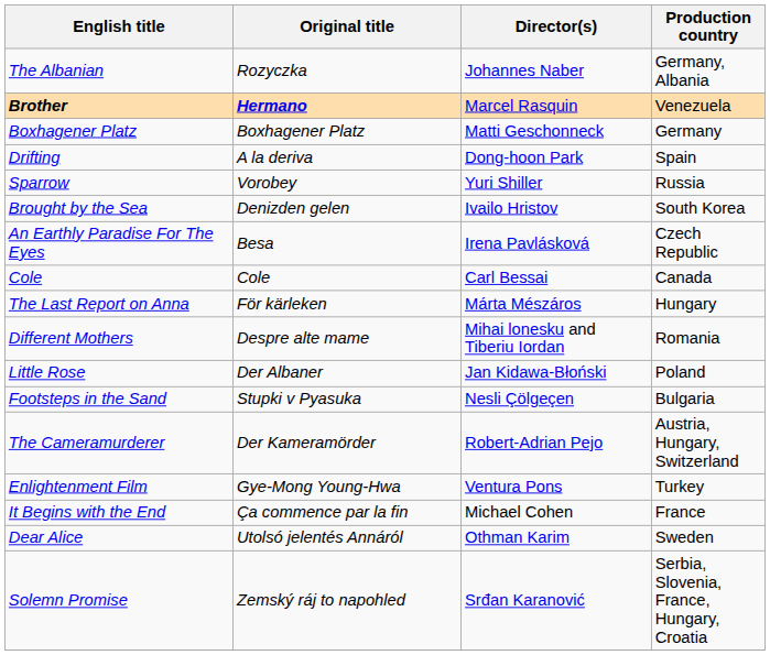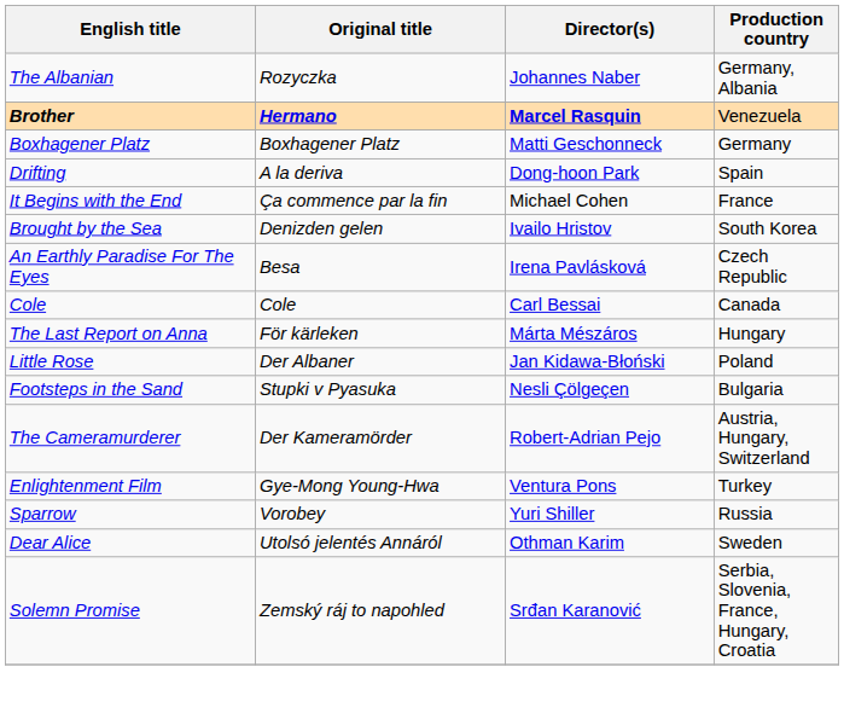 <table class="sortable wikitable" width="85%" cellpadding="5">
 <tr>
 <th width="30%">English title</th>
 <th width="30%">Original title</th>
 <th width="25%">Director(s)</th>
 <th width="15%">Production country</th>
 </tr>
 <tr>
 <td><em><a href='#'>The Albanian</a></em></td>
 <td><em>Rozyczka</em></td>
 <td><a href='#'>Johannes Naber</a></td>
 <td>Germany, Albania</td>
 </tr>
 <tr style="background:#FFDEAD;">
 <td><strong><em>Brother </em></strong></td>
 <td><strong><em><a href='#'>Hermano</a></em></strong></td>
-<td><a href='#'>Marcel Rasquin</a></td>
+<td><strong><a href='#'>Marcel Rasquin</a></strong></td>
 <td>Venezuela</td>
 </tr>
 <tr>
 <td><em><a href='#'>Boxhagener Platz</a></em></td>
 <td><em>Boxhagener Platz</em></td>
 <td><a href='#'>Matti Geschonneck</a></td>
 <td>Germany</td>
 </tr>
 <tr>
 <td><em><a href='#'>Drifting</a></em></td>
 <td><em>A la deriva</em></td>
 <td><a href='#'>Dong-hoon Park</a></td>
 <td>Spain</td>
 </tr>
 <tr>
-<td><em><a href='#'>Sparrow</a></em></td>
-<td><em>Vorobey</em></td>
-<td><a href='#'>Yuri Shiller</a></td>
-<td>Russia</td>
+<td><em><a href='#'>It Begins with the End</a></em></td>
+<td><em>Ça commence par la fin</em></td>
+<td>Michael Cohen</td>
+<td>France</td>
 </tr>
 <tr>
 <td><em><a href='#'>Brought by the Sea</a></em></td>
 <td><em>Denizden gelen</em></td>
 <td><a href='#'>Ivailo Hristov</a></td>
 <td>South Korea</td>
 </tr>
 <tr>
 <td><em><a href='#'>An Earthly Paradise For The Eyes</a></em></td>
 <td><em>Besa</em></td>
 <td><a href='#'>Irena Pavlásková</a></td>
 <td>Czech Republic</td>
 </tr>
 <tr>
 <td><em><a href='#'>Cole</a></em></td>
 <td><em>Cole</em></td>
 <td><a href='#'>Carl Bessai</a></td>
 <td>Canada</td>
 </tr>
 <tr>
 <td><em><a href='#'>The Last Report on Anna</a></em></td>
 <td><em>För kärleken</em></td>
 <td><a href='#'>Márta Mészáros</a></td>
 <td>Hungary</td>
 </tr>
 <tr>
-<td><em><a href='#'>Different Mothers</a></em></td>
-<td><em>Despre alte mame</em></td>
-<td><a href='#'>Mihai lonesku</a> and <a href='#'>Tiberiu Iordan</a></td>
-<td>Romania</td>
-</tr>
-<tr>
 <td><em><a href='#'>Little Rose</a></em></td>
 <td><em>Der Albaner</em></td>
 <td><a href='#'>Jan Kidawa-Błoński</a></td>
 <td>Poland</td>
 </tr>
 <tr>
 <td><em><a href='#'>Footsteps in the Sand</a></em></td>
 <td><em>Stupki v Pyasuka</em></td>
 <td><a href='#'>Nesli Çölgeçen</a></td>
 <td>Bulgaria</td>
 </tr>
 <tr>
 <td><em><a href='#'>The Cameramurderer</a></em></td>
 <td><em>Der Kameramörder</em></td>
 <td><a href='#'>Robert-Adrian Pejo</a></td>
 <td>Austria, Hungary, Switzerland</td>
 </tr>
 <tr>
 <td><em><a href='#'>Enlightenment Film</a></em></td>
 <td><em>Gye-Mong Young-Hwa</em></td>
 <td><a href='#'>Ventura Pons</a></td>
 <td>Turkey</td>
 </tr>
 <tr>
-<td><em><a href='#'>It Begins with the End</a></em></td>
-<td><em>Ça commence par la fin</em></td>
-<td>Michael Cohen</td>
-<td>France</td>
+<td><em><a href='#'>Sparrow</a></em></td>
+<td><em>Vorobey</em></td>
+<td><a href='#'>Yuri Shiller</a></td>
+<td>Russia</td>
 </tr>
 <tr>
 <td><em><a href='#'>Dear Alice</a></em></td>
 <td><em>Utolsó jelentés Annáról</em></td>
 <td><a href='#'>Othman Karim</a></td>
 <td>Sweden</td>
 </tr>
 <tr>
 <td><em><a href='#'>Solemn Promise</a></em></td>
 <td><em>Zemský ráj to napohled</em></td>
 <td><a href='#'>Srđan Karanović</a></td>
 <td>Serbia, Slovenia, France, Hungary, Croatia</td>
 </tr>
 <tr>
 </tr>
 </table>
